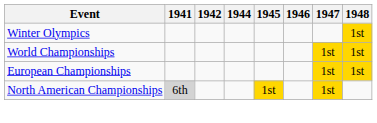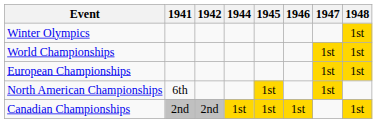 <table class="wikitable" style="text-align:center">
 <tr>
 <th>Event</th>
 <th>1941</th>
 <th>1942</th>
 <th>1944</th>
 <th>1945</th>
 <th>1946</th>
 <th>1947</th>
 <th>1948</th>
 </tr>
 <tr>
 <td align=left><a href='#'>Winter Olympics</a></td>
 <td></td>
 <td></td>
 <td></td>
 <td></td>
 <td></td>
 <td></td>
 <td style="background:gold;">1st</td>
 </tr>
 <tr>
 <td align=left><a href='#'>World Championships</a></td>
 <td></td>
 <td></td>
 <td></td>
 <td></td>
 <td></td>
 <td style="background:gold;">1st</td>
 <td style="background:gold;">1st</td>
 </tr>
 <tr>
 <td align=left><a href='#'>European Championships</a></td>
 <td></td>
 <td></td>
 <td></td>
 <td></td>
 <td></td>
 <td style="background:gold;">1st</td>
 <td style="background:gold;">1st</td>
 </tr>
 <tr>
 <td align=left><a href='#'>North American Championships</a></td>
-<td style="background: lightgrey;">6th</td>
+<td>6th</td>
 <td></td>
 <td></td>
 <td style="background:gold;">1st</td>
 <td></td>
 <td style="background:gold;">1st</td>
 <td></td>
 </tr>
+<tr>
+<td align=left><a href='#'>Canadian Championships</a></td>
+<td style="background:silver;">2nd</td>
+<td style="background:silver;">2nd</td>
+<td style="background:gold;">1st</td>
+<td style="background:gold;">1st</td>
+<td style="background:gold;">1st</td>
+<td></td>
+<td style="background:gold;">1st</td>
+</tr>
 </table>
